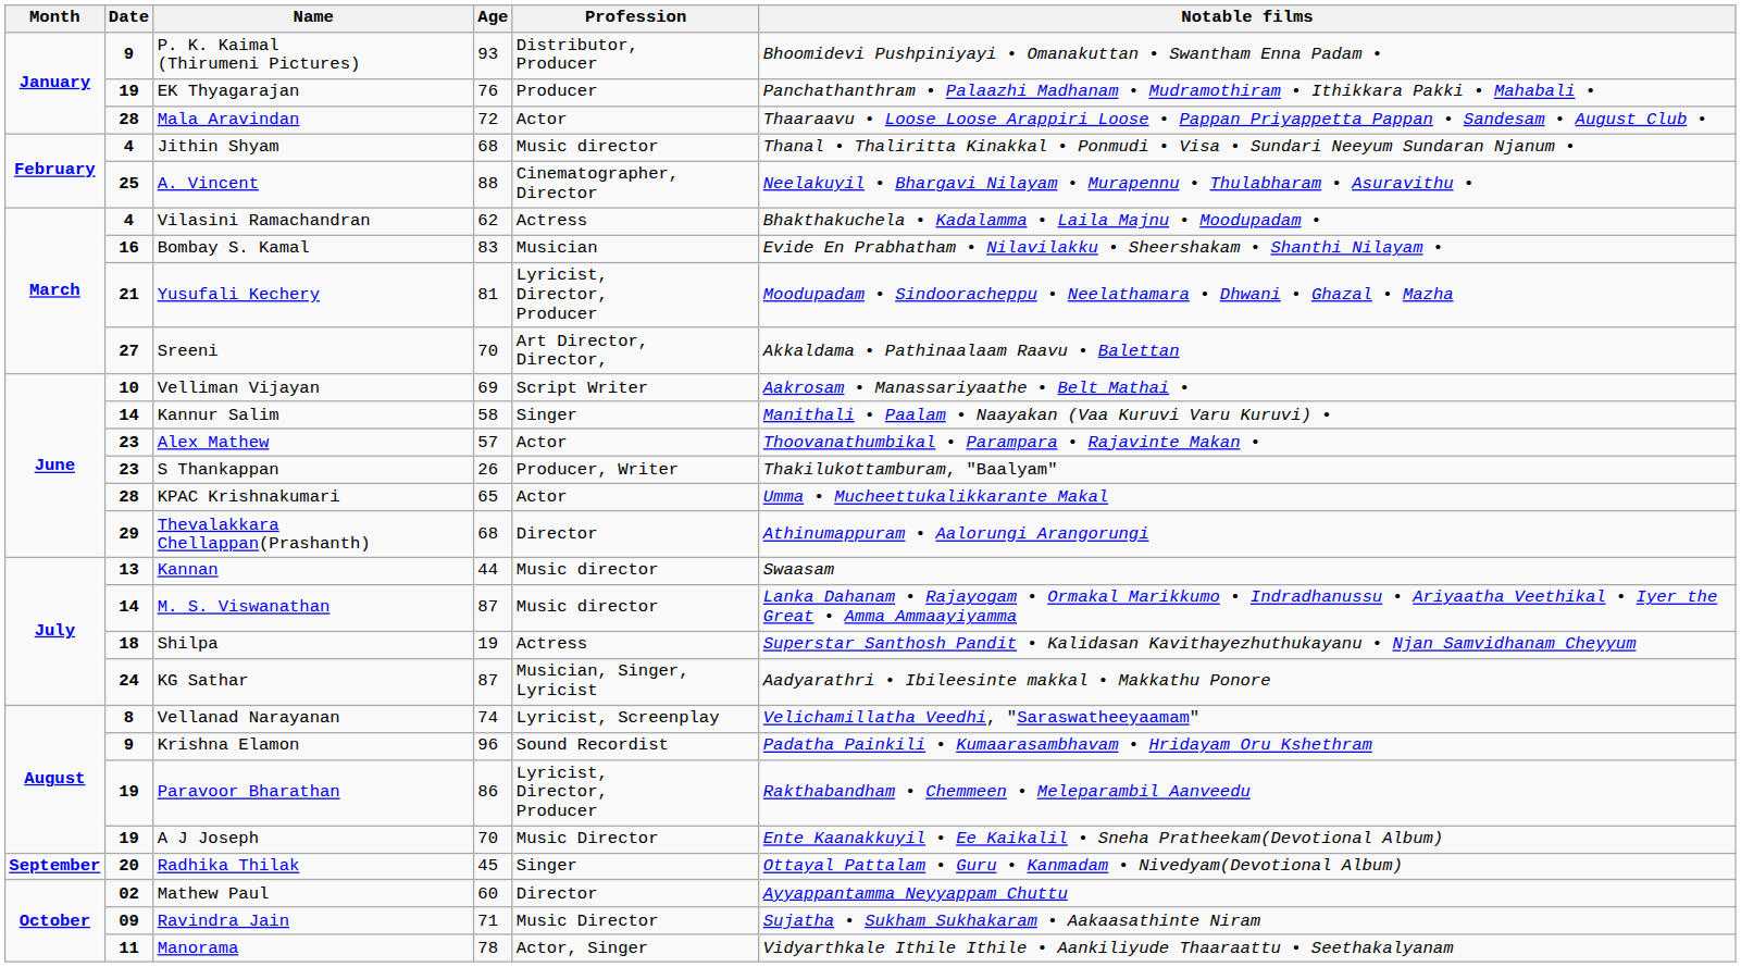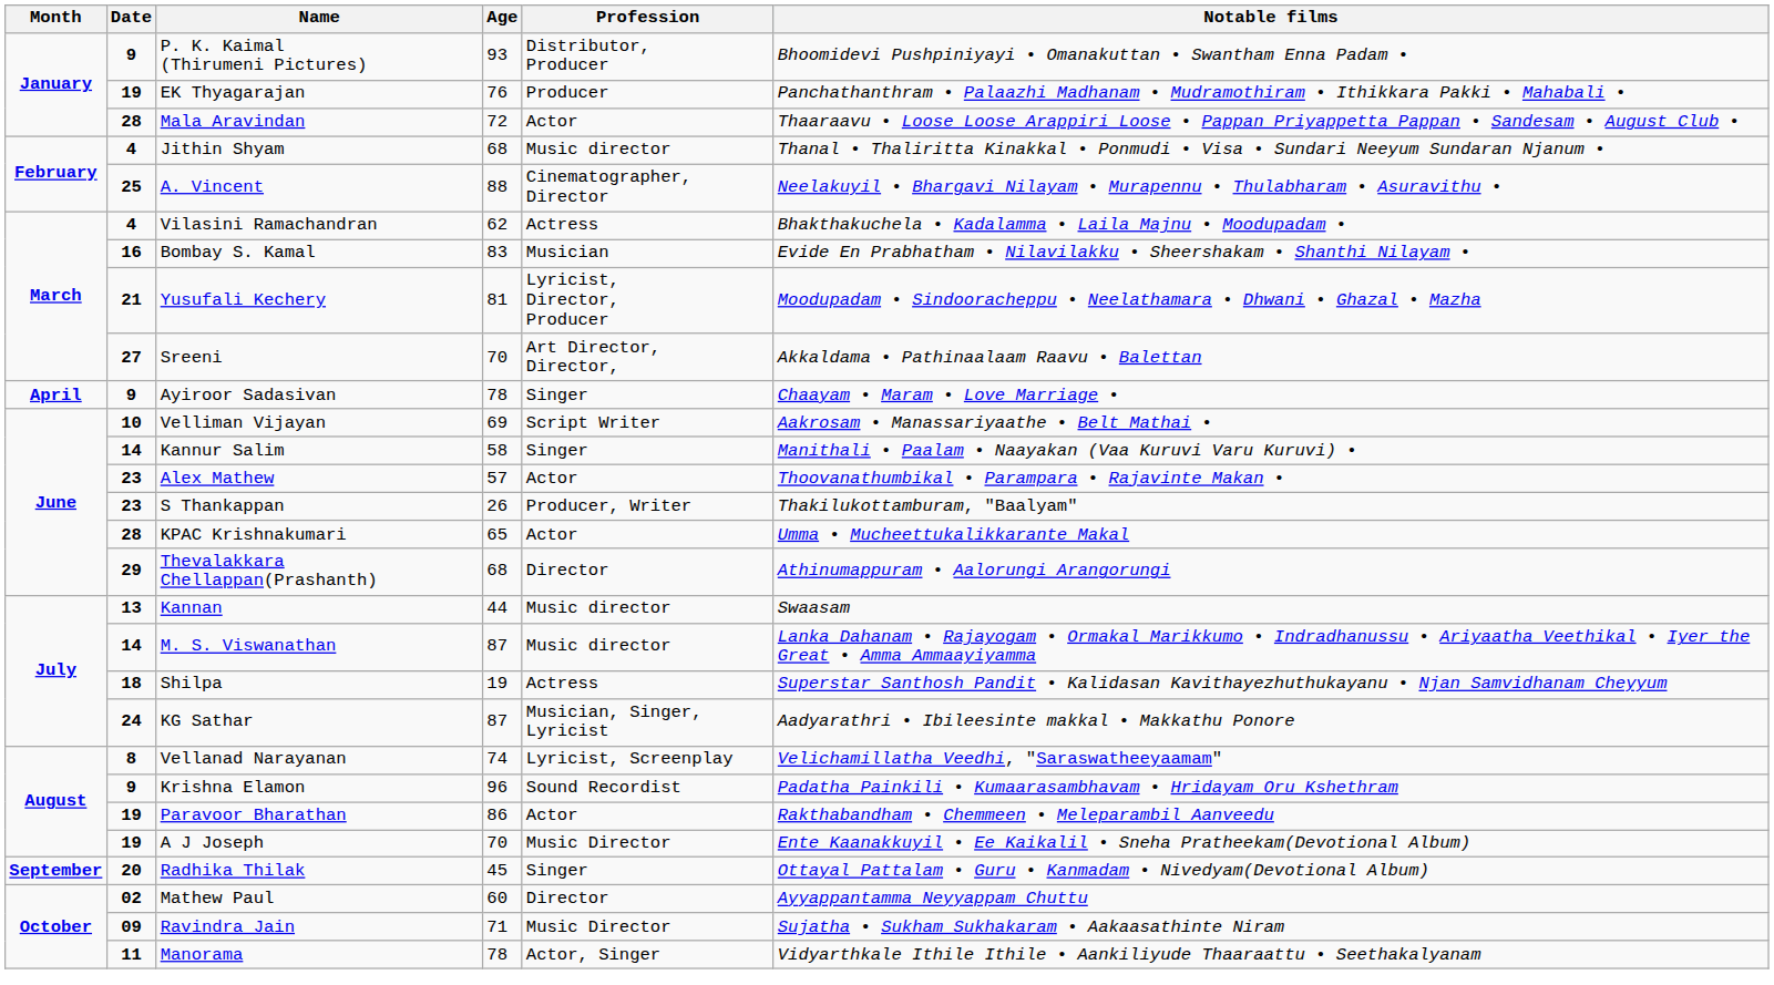 <table class="wikitable sortable"  style="width:100%; font-size:95%;">
 <tr style="background:#dae3e7;">
 <th>Month</th>
 <th>Date</th>
 <th>Name</th>
 <th>Age</th>
 <th>Profession</th>
 <th>Notable films</th>
 </tr>
 <tr>
 <td rowspan="3" style="text-align:center;"><strong><a href='#'>January</a></strong></td>
 <td style="text-align:center;"><strong>9</strong></td>
 <td>P. K. Kaimal<br>(Thirumeni Pictures)</td>
 <td>93</td>
 <td>Distributor, <br>Producer</td>
 <td><em>Bhoomidevi Pushpiniyayi</em> • <em>Omanakuttan</em> • <em>Swantham Enna Padam</em>  •</td>
 </tr>
 <tr>
 <td style="text-align:center;"><strong>19</strong></td>
 <td>EK Thyagarajan</td>
 <td>76</td>
 <td>Producer</td>
 <td><em>Panchathanthram</em> • <em><a href='#'>Palaazhi Madhanam</a></em> • <em><a href='#'>Mudramothiram</a></em>  • <em>Ithikkara Pakki</em> • <em><a href='#'>Mahabali</a></em> •</td>
 </tr>
 <tr>
 <td style="text-align:center;"><strong>28</strong></td>
 <td><a href='#'>Mala Aravindan</a></td>
 <td>72</td>
 <td>Actor</td>
 <td><em>Thaaraavu</em> • <em><a href='#'>Loose Loose Arappiri Loose</a></em> • <em><a href='#'>Pappan Priyappetta Pappan</a></em> • <em><a href='#'>Sandesam</a></em> • <em><a href='#'>August Club</a></em>  •</td>
 </tr>
 <tr>
 <td rowspan="2" style="text-align:center;"><strong><a href='#'>February</a></strong></td>
 <td style="text-align:center;"><strong>4</strong></td>
 <td>Jithin Shyam</td>
 <td>68</td>
 <td>Music director</td>
 <td><em>Thanal</em> • <em>Thaliritta Kinakkal</em> • <em>Ponmudi</em> • <em>Visa</em> • <em>Sundari Neeyum Sundaran Njanum</em> •</td>
 </tr>
 <tr>
 <td style="text-align:center;"><strong>25</strong></td>
 <td><a href='#'>A. Vincent</a></td>
 <td>88</td>
 <td>Cinematographer, Director</td>
 <td><em><a href='#'>Neelakuyil</a></em> • <em><a href='#'>Bhargavi Nilayam</a></em> • <em><a href='#'>Murapennu</a></em> • <em><a href='#'>Thulabharam</a></em> • <em><a href='#'>Asuravithu</a></em> •</td>
 </tr>
 <tr>
 <td rowspan="4" style="text-align:center;"><strong><a href='#'>March</a></strong></td>
 <td style="text-align:center;"><strong>4</strong></td>
 <td>Vilasini Ramachandran</td>
 <td>62</td>
 <td>Actress</td>
 <td><em>Bhakthakuchela</em>  • <em><a href='#'>Kadalamma</a></em> • <em><a href='#'>Laila Majnu</a></em>  • <em><a href='#'>Moodupadam</a></em>    •</td>
 </tr>
 <tr>
 <td style="text-align:center;"><strong>16</strong></td>
 <td>Bombay S. Kamal</td>
 <td>83</td>
 <td>Musician</td>
 <td><em>Evide En Prabhatham</em>  • <em><a href='#'>Nilavilakku</a></em> • <em>Sheershakam</em>  • <em><a href='#'>Shanthi Nilayam</a></em>    •</td>
 </tr>
 <tr>
 <td style="text-align:center;"><strong>21</strong></td>
 <td><a href='#'>Yusufali Kechery</a></td>
 <td>81</td>
 <td>Lyricist, <br>Director, <br>Producer</td>
 <td><em><a href='#'>Moodupadam</a></em>  • <em><a href='#'>Sindooracheppu</a></em> • <em><a href='#'>Neelathamara</a></em> • <em><a href='#'>Dhwani</a></em> • <em><a href='#'>Ghazal</a></em> • <em><a href='#'>Mazha</a></em></td>
 </tr>
 <tr>
 <td style="text-align:center;"><strong>27</strong></td>
 <td>Sreeni</td>
 <td>70</td>
 <td>Art Director, <br>Director,</td>
 <td><em>Akkaldama</em>  • <em>Pathinaalaam Raavu</em> • <em><a href='#'>Balettan</a></em></td>
+</tr>
+<tr>
+<td rowspan="1" style="text-align:center;"><strong><a href='#'>April</a></strong></td>
+<td style="text-align:center;"><strong>9</strong></td>
+<td>Ayiroor Sadasivan</td>
+<td>78</td>
+<td>Singer</td>
+<td><em><a href='#'>Chaayam</a></em> • <em><a href='#'>Maram</a></em> • <em><a href='#'>Love Marriage</a></em> •</td>
 </tr>
 <tr>
 <td rowspan="6" style="text-align:center;"><strong><a href='#'>June</a></strong></td>
 <td style="text-align:center;"><strong>10</strong></td>
 <td>Velliman Vijayan</td>
 <td>69</td>
 <td>Script Writer</td>
 <td><em><a href='#'>Aakrosam</a></em>  • <em>Manassariyaathe</em> • <em><a href='#'>Belt Mathai</a></em>  •</td>
 </tr>
 <tr>
 <td style="text-align:center;"><strong>14</strong></td>
 <td>Kannur Salim</td>
 <td>58</td>
 <td>Singer</td>
 <td><em><a href='#'>Manithali</a></em>  • <em><a href='#'>Paalam</a></em> • <em>Naayakan (Vaa Kuruvi Varu Kuruvi)</em>  •</td>
 </tr>
 <tr>
 <td style="text-align:center;"><strong>23</strong></td>
 <td><a href='#'>Alex Mathew</a></td>
 <td>57</td>
 <td>Actor</td>
 <td><em><a href='#'>Thoovanathumbikal</a></em>  • <em><a href='#'>Parampara</a></em> • <em><a href='#'>Rajavinte Makan</a></em>  •</td>
 </tr>
 <tr>
 <td style="text-align:center;"><strong>23</strong></td>
 <td>S Thankappan</td>
 <td>26</td>
 <td>Producer, Writer</td>
 <td><em>Thakilukottamburam</em>, "Baalyam"</td>
 </tr>
 <tr>
 <td style="text-align:center;"><strong>28</strong></td>
 <td>KPAC Krishnakumari</td>
 <td>65</td>
 <td>Actor</td>
 <td><em><a href='#'>Umma</a></em>  • <em><a href='#'>Mucheettukalikkarante Makal</a></em></td>
 </tr>
 <tr>
 <td style="text-align:center;"><strong>29</strong></td>
 <td><a href='#'>Thevalakkara Chellappan</a>(Prashanth)</td>
 <td>68</td>
 <td>Director</td>
 <td><em><a href='#'>Athinumappuram</a></em>  • <em><a href='#'>Aalorungi Arangorungi</a></em></td>
 </tr>
 <tr>
 <td rowspan="4" style="text-align:center;"><strong><a href='#'>July</a></strong></td>
 <td style="text-align:center;"><strong>13</strong></td>
 <td><a href='#'>Kannan</a></td>
 <td>44</td>
 <td>Music director</td>
 <td><em>Swaasam</em></td>
 </tr>
 <tr>
 <td style="text-align:center;"><strong>14</strong></td>
 <td><a href='#'>M. S. Viswanathan</a></td>
 <td>87</td>
 <td>Music director</td>
 <td><em><a href='#'>Lanka Dahanam</a></em>  • <em><a href='#'>Rajayogam</a></em> • <em><a href='#'>Ormakal Marikkumo</a></em>  • <em><a href='#'>Indradhanussu</a></em> • <em><a href='#'>Ariyaatha Veethikal</a></em> • <em><a href='#'>Iyer the Great</a></em> • <em><a href='#'>Amma Ammaayiyamma</a></em></td>
 </tr>
 <tr>
 <td style="text-align:center;"><strong>18</strong></td>
 <td>Shilpa</td>
 <td>19</td>
 <td>Actress</td>
 <td><em><a href='#'>Superstar Santhosh Pandit</a></em>  • <em>Kalidasan Kavithayezhuthukayanu</em> • <em><a href='#'>Njan Samvidhanam Cheyyum</a></em></td>
 </tr>
 <tr>
 <td style="text-align:center;"><strong>24</strong></td>
 <td>KG Sathar</td>
 <td>87</td>
 <td>Musician, Singer, Lyricist</td>
 <td><em>Aadyarathri</em>  • <em>Ibileesinte makkal</em> • <em>Makkathu Ponore</em></td>
 </tr>
 <tr>
 <td rowspan="4" style="text-align:center;"><strong><a href='#'>August</a></strong></td>
 <td style="text-align:center;"><strong>8</strong></td>
 <td>Vellanad Narayanan</td>
 <td>74</td>
 <td>Lyricist, Screenplay</td>
 <td><em><a href='#'>Velichamillatha Veedhi</a></em>, "<a href='#'>Saraswatheeyaamam</a>"</td>
 </tr>
 <tr>
 <td style="text-align:center;"><strong>9</strong></td>
 <td>Krishna Elamon</td>
 <td>96</td>
 <td>Sound Recordist</td>
 <td><em><a href='#'>Padatha Painkili</a></em>  • <em><a href='#'>Kumaarasambhavam</a></em> • <em><a href='#'>Hridayam Oru Kshethram</a></em></td>
 </tr>
 <tr>
 <td style="text-align:center;"><strong>19</strong></td>
 <td><a href='#'>Paravoor Bharathan</a></td>
 <td>86</td>
-<td>Lyricist, <br>Director, <br>Producer</td>
+<td>Actor</td>
 <td><em><a href='#'>Rakthabandham</a></em>  • <em><a href='#'>Chemmeen</a></em> • <em><a href='#'>Meleparambil Aanveedu</a></em></td>
 </tr>
 <tr>
 <td style="text-align:center;"><strong>19</strong></td>
 <td>A J Joseph</td>
 <td>70</td>
 <td>Music Director</td>
 <td><em><a href='#'>Ente Kaanakkuyil</a></em>  • <em><a href='#'>Ee Kaikalil</a></em> • <em>Sneha Pratheekam(Devotional Album)</em></td>
 </tr>
 <tr>
 <td rowspan="1" style="text-align:center;"><strong><a href='#'>September</a></strong></td>
 <td style="text-align:center;"><strong>20</strong></td>
 <td><a href='#'>Radhika Thilak</a></td>
 <td>45</td>
 <td>Singer</td>
 <td><em><a href='#'>Ottayal Pattalam</a></em> • <em><a href='#'>Guru</a></em>  • <em><a href='#'>Kanmadam</a></em> • <em>Nivedyam(Devotional Album)</em></td>
 </tr>
 <tr>
 <td rowspan="3" style="text-align:center;"><strong><a href='#'>October</a></strong></td>
 <td style="text-align:center;"><strong>02</strong></td>
 <td>Mathew Paul</td>
 <td>60</td>
 <td>Director</td>
 <td><em><a href='#'>Ayyappantamma Neyyappam Chuttu</a></em></td>
 </tr>
 <tr>
 <td style="text-align:center;"><strong>09</strong></td>
 <td><a href='#'>Ravindra Jain</a></td>
 <td>71</td>
 <td>Music Director</td>
 <td><em><a href='#'>Sujatha</a></em>  • <em><a href='#'>Sukham Sukhakaram</a></em> • <em>Aakaasathinte Niram</em></td>
 </tr>
 <tr>
 <td style="text-align:center;"><strong>11</strong></td>
 <td><a href='#'>Manorama</a></td>
 <td>78</td>
 <td>Actor, Singer</td>
 <td><em>Vidyarthkale Ithile Ithile</em> • <em>Aankiliyude Thaaraattu</em> • <em>Seethakalyanam</em></td>
 </tr>
 </table>
